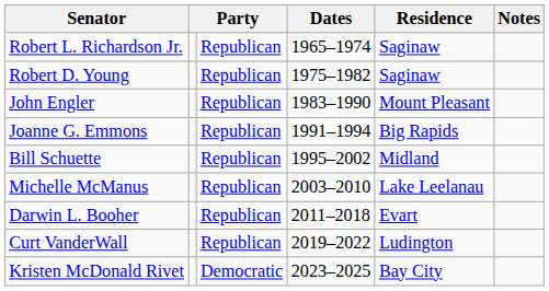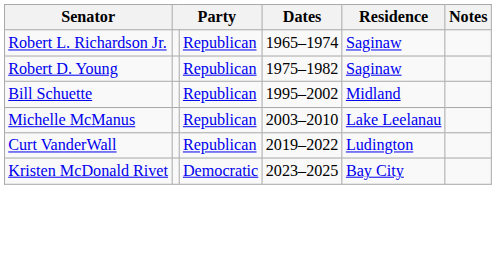 <table class=wikitable>
 <tr valign=bottom>
 <th>Senator</th>
 <th colspan="2">Party</th>
 <th>Dates</th>
 <th>Residence</th>
 <th>Notes</th>
 </tr>
 <tr>
 <td><a href='#'>Robert L. Richardson Jr.</a></td>
 <td bgcolor=></td>
 <td><a href='#'>Republican</a></td>
 <td>1965–1974</td>
 <td><a href='#'>Saginaw</a></td>
 <td></td>
 </tr>
 <tr>
 <td><a href='#'>Robert D. Young</a></td>
 <td bgcolor=></td>
 <td><a href='#'>Republican</a></td>
 <td>1975–1982</td>
 <td><a href='#'>Saginaw</a></td>
 <td></td>
 </tr>
 <tr>
-<td><a href='#'>John Engler</a></td>
-<td bgcolor=></td>
-<td><a href='#'>Republican</a></td>
-<td>1983–1990</td>
-<td><a href='#'>Mount Pleasant</a></td>
-<td></td>
-</tr>
-<tr>
-<td><a href='#'>Joanne G. Emmons</a></td>
-<td bgcolor=></td>
-<td><a href='#'>Republican</a></td>
-<td>1991–1994</td>
-<td><a href='#'>Big Rapids</a></td>
-<td></td>
-</tr>
-<tr>
 <td><a href='#'>Bill Schuette</a></td>
 <td bgcolor=></td>
 <td><a href='#'>Republican</a></td>
 <td>1995–2002</td>
 <td><a href='#'>Midland</a></td>
 <td></td>
 </tr>
 <tr>
 <td><a href='#'>Michelle McManus</a></td>
 <td bgcolor=></td>
 <td><a href='#'>Republican</a></td>
 <td>2003–2010</td>
 <td><a href='#'>Lake Leelanau</a></td>
-<td></td>
-</tr>
-<tr>
-<td><a href='#'>Darwin L. Booher</a></td>
-<td bgcolor=></td>
-<td><a href='#'>Republican</a></td>
-<td>2011–2018</td>
-<td><a href='#'>Evart</a></td>
 <td></td>
 </tr>
 <tr>
 <td><a href='#'>Curt VanderWall</a></td>
 <td bgcolor=></td>
 <td><a href='#'>Republican</a></td>
 <td>2019–2022</td>
 <td><a href='#'>Ludington</a></td>
 <td></td>
 </tr>
 <tr>
 <td><a href='#'>Kristen McDonald Rivet</a></td>
 <td bgcolor=></td>
 <td><a href='#'>Democratic</a></td>
 <td>2023–2025</td>
 <td><a href='#'>Bay City</a></td>
 <td></td>
 </tr>
 </table>
